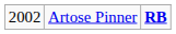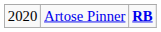 <table class="wikitable" style="text-align:center">
 <tr>
 </tr>
 <tr>
-<td>2002</td>
+<td>2020</td>
 <td><a href='#'>Artose Pinner</a></td>
 <td><strong><a href='#'>RB</a></strong></td>
 </tr>
 </table>
